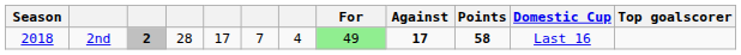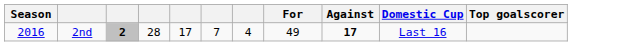 <table class="wikitable" style="text-align: center;">
 <tr>
 <th width=55>Season</th>
 <th width=50></th>
 <th width=30></th>
 <th width=30></th>
 <th width=30></th>
 <th width=30></th>
 <th width=30></th>
 <th width=60>For</th>
 <th width=60>Against</th>
-<th width=45>Points</th>
 <th><a href='#'>Domestic Cup</a></th>
 <th>Top goalscorer</th>
 </tr>
 <tr>
-<td><a href='#'>2018</a></td>
+<td><a href='#'>2016</a></td>
 <td><a href='#'>2nd</a></td>
 <td style="background:silver"><strong>2</strong></td>
 <td>28</td>
 <td>17</td>
 <td>7</td>
 <td>4</td>
-<td style="background: lightgreen;">49</td>
+<td>49</td>
 <td><strong>17</strong></td>
-<td><strong>58</strong></td>
 <td><a href='#'>Last 16</a></td>
 <td></td>
 </tr>
 </table>
